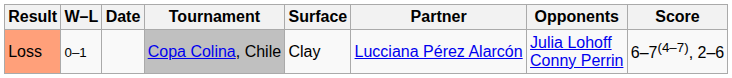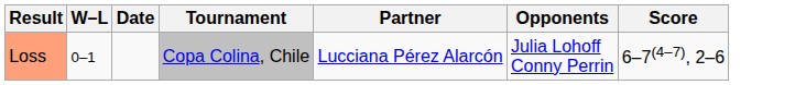 <table class="sortable wikitable">
 <tr>
 <th>Result</th>
 <th class="unsortable">W–L</th>
 <th>Date</th>
 <th>Tournament</th>
-<th>Surface</th>
 <th>Partner</th>
 <th>Opponents</th>
 <th class="unsortable">Score</th>
 </tr>
 <tr>
 <td style="background:#ffa07a;">Loss</td>
 <td><small>0–1</small></td>
 <td><a href='#'></a></td>
 <td bgcolor=silver><a href='#'>Copa Colina</a>, Chile</td>
-<td>Clay</td>
 <td> <a href='#'>Lucciana Pérez Alarcón</a></td>
 <td> <a href='#'>Julia Lohoff</a> <br>  <a href='#'>Conny Perrin</a></td>
 <td>6–7<sup>(4–7)</sup>, 2–6</td>
 </tr>
 </table>
